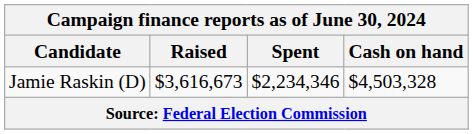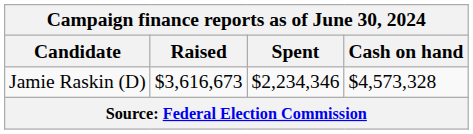 <table class="wikitable sortable">
 <tr>
 <th colspan=4>Campaign finance reports as of June 30, 2024</th>
 </tr>
 <tr style="text-align:center;">
 <th>Candidate</th>
 <th>Raised</th>
 <th>Spent</th>
 <th>Cash on hand</th>
 </tr>
 <tr>
 <td>Jamie Raskin (D)</td>
 <td>$3,616,673</td>
 <td>$2,234,346</td>
-<td>$4,503,328</td>
+<td>$4,573,328</td>
 </tr>
 <tr>
 <th colspan="4"><small>Source: <a href='#'>Federal Election Commission</a></small></th>
 </tr>
 </table>
